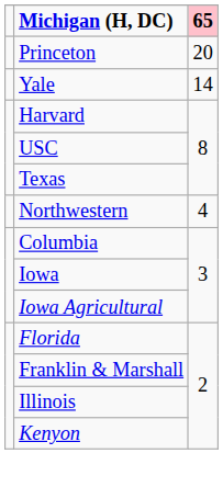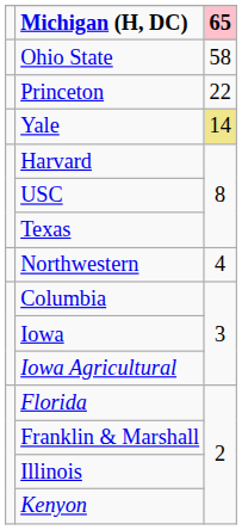 <table class="wikitable sortable" style="text-align:center">
 <tr>
 </tr>
 <tr>
 <td></td>
 <td align=left><strong><a href='#'>Michigan</a></strong> <strong>(H, DC)</strong></td>
 <td style="background: pink;"><strong>65</strong></td>
 </tr>
 <tr>
 <td></td>
+<td align=left><a href='#'>Ohio State</a></td>
+<td>58</td>
+</tr>
+<tr>
+<td></td>
 <td align=left><a href='#'>Princeton</a></td>
-<td>20</td>
+<td>22</td>
 </tr>
 <tr>
 <td></td>
 <td align=left><a href='#'>Yale</a></td>
-<td>14</td>
+<td style="background: khaki;">14</td>
 </tr>
 <tr>
 <td rowspan=3></td>
 <td align=left><a href='#'>Harvard</a></td>
 <td rowspan=3>8</td>
 </tr>
 <tr>
 <td align=left><a href='#'>USC</a></td>
 </tr>
 <tr>
 <td align=left><a href='#'>Texas</a></td>
 </tr>
 <tr>
 <td></td>
 <td align=left><a href='#'>Northwestern</a></td>
 <td>4</td>
 </tr>
 <tr>
 <td rowspan=3></td>
 <td align=left><a href='#'>Columbia</a></td>
 <td rowspan=3>3</td>
 </tr>
 <tr>
 <td align=left><a href='#'>Iowa</a></td>
 </tr>
 <tr>
 <td align=left><em><a href='#'>Iowa Agricultural</a></em></td>
 </tr>
 <tr>
 <td rowspan=4></td>
 <td align=left><em><a href='#'>Florida</a></em></td>
 <td rowspan=4>2</td>
 </tr>
 <tr>
 <td align=left><a href='#'>Franklin & Marshall</a></td>
 </tr>
 <tr>
 <td align=left><a href='#'>Illinois</a></td>
 </tr>
 <tr>
 <td align=left><em><a href='#'>Kenyon</a></em></td>
 </tr>
 </table>
